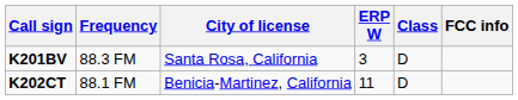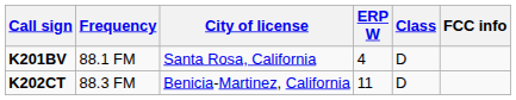 <table class="wikitable sortable">
 <tr>
 <th><a href='#'>Call sign</a></th>
 <th data-sort-type="number"><a href='#'>Frequency</a></th>
 <th><a href='#'>City of license</a></th>
 <th data-sort-type="number"><a href='#'>ERP</a><br><a href='#'>W</a></th>
 <th><a href='#'>Class</a></th>
 <th class="unsortable">FCC info</th>
 </tr>
 <tr>
 <td><strong>K201BV</strong></td>
-<td>88.3 FM</td>
+<td>88.1 FM</td>
 <td><a href='#'>Santa Rosa, California</a></td>
-<td>3</td>
+<td>4</td>
 <td>D</td>
 <td></td>
 </tr>
 <tr>
 <td><strong>K202CT</strong></td>
-<td>88.1 FM</td>
+<td>88.3 FM</td>
 <td><a href='#'>Benicia</a>-<a href='#'>Martinez</a>, <a href='#'>California</a></td>
 <td>11</td>
 <td>D</td>
 <td></td>
 </tr>
 </table>
